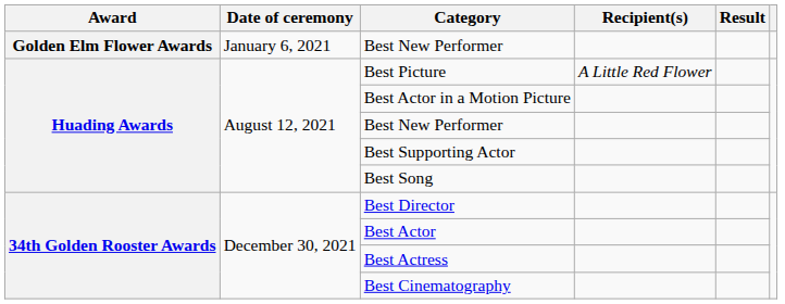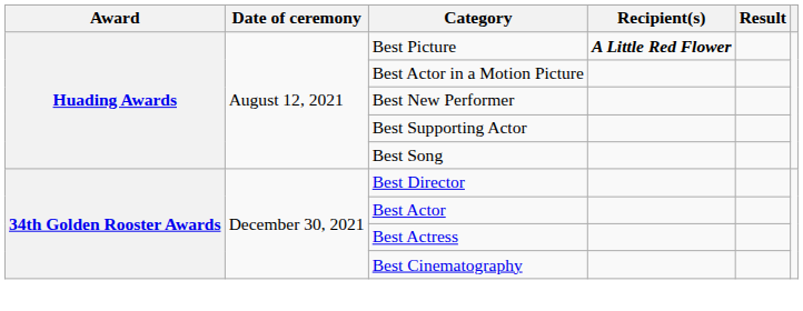 <table class="wikitable plainrowheaders sortable">
 <tr>
 <th scope="col">Award</th>
 <th scope="col">Date of ceremony</th>
 <th scope="col">Category</th>
 <th scope="col">Recipient(s)</th>
 <th scope="col">Result</th>
 <th scope="col" class="unsortable"></th>
 </tr>
 <tr>
-<th scope="row">Golden Elm Flower Awards</th>
-<td>January 6, 2021</td>
-<td>Best New Performer</td>
-<td></td>
-<td></td>
-<td style="text-align:center;"></td>
-</tr>
-<tr>
 <th scope="row" rowspan=5><a href='#'>Huading Awards</a></th>
 <td rowspan=5>August 12, 2021</td>
 <td>Best Picture</td>
-<td><em>A Little Red Flower</em></td>
+<td><strong><em>A Little Red Flower</em></strong></td>
 <td></td>
 <td style="text-align:center;" rowspan=5></td>
 </tr>
 <tr>
 <td>Best Actor in a Motion Picture</td>
 <td></td>
 <td></td>
 </tr>
 <tr>
 <td>Best New Performer</td>
 <td></td>
 <td></td>
 </tr>
 <tr>
 <td>Best Supporting Actor</td>
 <td></td>
 <td></td>
 </tr>
 <tr>
 <td>Best Song</td>
 <td></td>
 <td></td>
 </tr>
 <tr>
 <th scope="row" rowspan="4"><a href='#'>34th Golden Rooster Awards</a></th>
 <td rowspan="4">December 30, 2021</td>
 <td><a href='#'>Best Director</a></td>
 <td></td>
 <td></td>
 <td rowspan=4></td>
 </tr>
 <tr>
 <td><a href='#'>Best Actor</a></td>
 <td></td>
 <td></td>
 </tr>
 <tr>
 <td><a href='#'>Best Actress</a></td>
 <td></td>
 <td></td>
 </tr>
 <tr>
 <td><a href='#'>Best Cinematography</a></td>
 <td></td>
 <td></td>
 </tr>
 </table>
